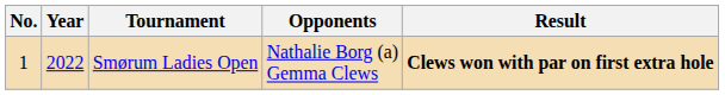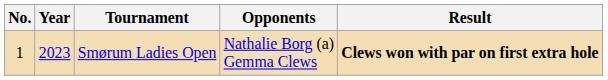 <table class="wikitable" style="font-size:95%;">
 <tr>
 <th>No.</th>
 <th>Year</th>
 <th>Tournament</th>
 <th>Opponents</th>
 <th>Result</th>
 </tr>
 <tr style="background:#F5DEB3;">
 <td align=center>1</td>
-<td><a href='#'>2022</a></td>
+<td><a href='#'>2023</a></td>
 <td><a href='#'>Smørum Ladies Open</a></td>
 <td> <a href='#'>Nathalie Borg</a> (a)<br> <a href='#'>Gemma Clews</a></td>
 <td><strong>Clews won with par on first extra hole</strong></td>
 </tr>
 </table>
